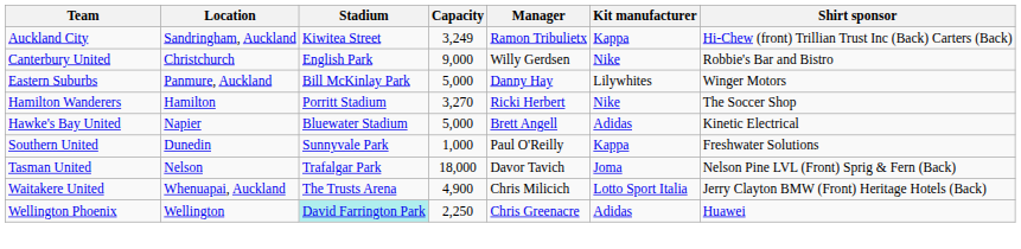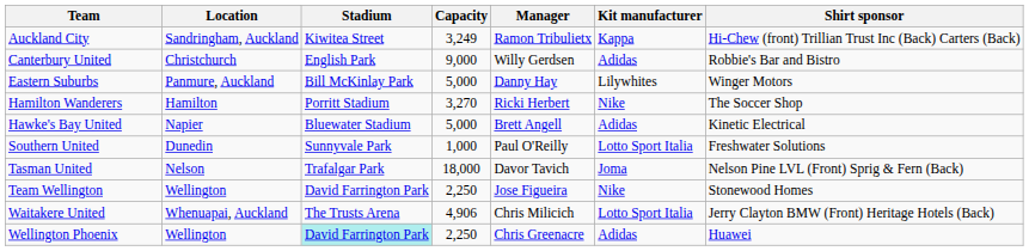 <table class="wikitable sortable" style="text-align: left;">
 <tr>
 <th width=175>Team</th>
 <th>Location</th>
 <th>Stadium</th>
 <th>Capacity</th>
 <th>Manager</th>
 <th>Kit manufacturer</th>
 <th>Shirt sponsor</th>
 </tr>
 <tr>
 <td> <a href='#'>Auckland City</a></td>
 <td><a href='#'>Sandringham</a>, <a href='#'>Auckland</a></td>
 <td><a href='#'>Kiwitea Street</a></td>
 <td align=center>3,249</td>
 <td> <a href='#'>Ramon Tribulietx</a></td>
 <td><a href='#'>Kappa</a></td>
 <td><a href='#'>Hi-Chew</a> (front) Trillian Trust Inc (Back) Carters (Back)</td>
 </tr>
 <tr>
 <td> <a href='#'>Canterbury United</a></td>
 <td><a href='#'>Christchurch</a></td>
 <td><a href='#'>English Park</a></td>
 <td align=center>9,000</td>
 <td> Willy Gerdsen</td>
-<td><a href='#'>Nike</a></td>
+<td><a href='#'>Adidas</a></td>
 <td>Robbie's Bar and Bistro</td>
 </tr>
 <tr>
 <td> <a href='#'>Eastern Suburbs</a></td>
 <td><a href='#'>Panmure</a>, <a href='#'>Auckland</a></td>
 <td><a href='#'>Bill McKinlay Park</a></td>
 <td align=center>5,000</td>
 <td> <a href='#'>Danny Hay</a></td>
 <td>Lilywhites</td>
 <td>Winger Motors</td>
 </tr>
 <tr>
 <td> <a href='#'>Hamilton Wanderers</a></td>
 <td><a href='#'>Hamilton</a></td>
 <td><a href='#'>Porritt Stadium</a></td>
 <td align=center>3,270</td>
 <td> <a href='#'>Ricki Herbert</a></td>
 <td><a href='#'>Nike</a></td>
 <td>The Soccer Shop</td>
 </tr>
 <tr>
 <td> <a href='#'>Hawke's Bay United</a></td>
 <td><a href='#'>Napier</a></td>
 <td><a href='#'>Bluewater Stadium</a></td>
 <td align=center>5,000</td>
 <td> <a href='#'>Brett Angell</a></td>
 <td><a href='#'>Adidas</a></td>
 <td>Kinetic Electrical</td>
 </tr>
 <tr>
 <td> <a href='#'>Southern United</a></td>
 <td><a href='#'>Dunedin</a></td>
 <td><a href='#'>Sunnyvale Park</a></td>
 <td align=center>1,000</td>
 <td> Paul O'Reilly</td>
-<td><a href='#'>Kappa</a></td>
+<td><a href='#'>Lotto Sport Italia</a></td>
 <td>Freshwater Solutions</td>
 </tr>
 <tr>
 <td> <a href='#'>Tasman United</a></td>
 <td><a href='#'>Nelson</a></td>
 <td><a href='#'>Trafalgar Park</a></td>
 <td align=center>18,000</td>
 <td> Davor Tavich</td>
 <td><a href='#'>Joma</a></td>
 <td>Nelson Pine LVL (Front) Sprig & Fern (Back)</td>
 </tr>
 <tr>
+<td> <a href='#'>Team Wellington</a></td>
+<td><a href='#'>Wellington</a></td>
+<td><a href='#'>David Farrington Park</a></td>
+<td align=center>2,250</td>
+<td> <a href='#'>Jose Figueira</a></td>
+<td><a href='#'>Nike</a></td>
+<td>Stonewood Homes</td>
+</tr>
+<tr>
 <td> <a href='#'>Waitakere United</a></td>
 <td><a href='#'>Whenuapai</a>, <a href='#'>Auckland</a></td>
 <td><a href='#'>The Trusts Arena</a></td>
-<td align=center>4,900</td>
+<td align=center>4,906</td>
 <td> Chris Milicich</td>
 <td><a href='#'>Lotto Sport Italia</a></td>
 <td>Jerry Clayton BMW (Front) Heritage Hotels (Back)</td>
 </tr>
 <tr>
 <td> <a href='#'>Wellington Phoenix</a></td>
 <td><a href='#'>Wellington</a></td>
 <td style="background: paleturquoise;"><a href='#'>David Farrington Park</a></td>
 <td align=center>2,250</td>
 <td> <a href='#'>Chris Greenacre</a></td>
 <td><a href='#'>Adidas</a></td>
 <td><a href='#'>Huawei</a></td>
 </tr>
 </table>
